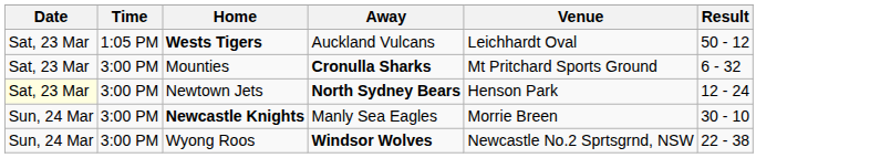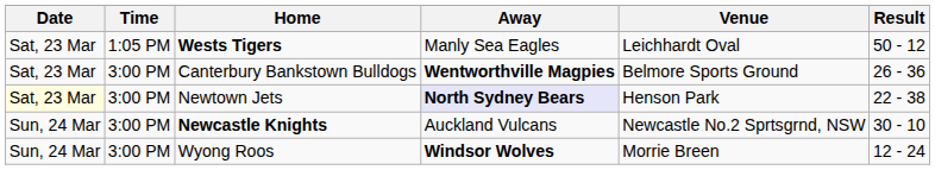 <table align="center" class="wikitable">
 <tr bgcolor="#FF0033">
 </tr>
 <tr>
 <th>Date</th>
 <th>Time</th>
 <th>Home</th>
 <th>Away</th>
 <th>Venue</th>
 <th>Result</th>
 </tr>
 <tr>
 <td>Sat, 23 Mar</td>
 <td>1:05 PM</td>
 <td><strong>Wests Tigers</strong></td>
-<td>Auckland Vulcans</td>
+<td>Manly Sea Eagles</td>
 <td>Leichhardt Oval</td>
 <td>50 - 12</td>
 </tr>
 <tr>
 <td>Sat, 23 Mar</td>
 <td>3:00 PM</td>
-<td>Mounties</td>
-<td><strong>Cronulla Sharks</strong></td>
-<td>Mt Pritchard Sports Ground</td>
-<td>6 - 32</td>
+<td>Canterbury Bankstown Bulldogs</td>
+<td><strong>Wentworthville Magpies</strong></td>
+<td>Belmore Sports Ground</td>
+<td>26 - 36</td>
 </tr>
 <tr>
 <td style="background: lightyellow;">Sat, 23 Mar</td>
 <td>3:00 PM</td>
 <td>Newtown Jets</td>
-<td><strong>North Sydney Bears</strong></td>
+<td style="background: lavender;"><strong>North Sydney Bears</strong></td>
 <td>Henson Park</td>
-<td>12 - 24</td>
+<td>22 - 38</td>
 </tr>
 <tr>
 <td>Sun, 24 Mar</td>
 <td>3:00 PM</td>
 <td><strong>Newcastle Knights</strong></td>
-<td>Manly Sea Eagles</td>
-<td>Morrie Breen</td>
+<td>Auckland Vulcans</td>
+<td>Newcastle No.2 Sprtsgrnd, NSW</td>
 <td>30 - 10</td>
 </tr>
 <tr>
 <td>Sun, 24 Mar</td>
 <td>3:00 PM</td>
 <td>Wyong Roos</td>
 <td><strong>Windsor Wolves</strong></td>
-<td>Newcastle No.2 Sprtsgrnd, NSW</td>
-<td>22 - 38</td>
+<td>Morrie Breen</td>
+<td>12 - 24</td>
 </tr>
 </table>
